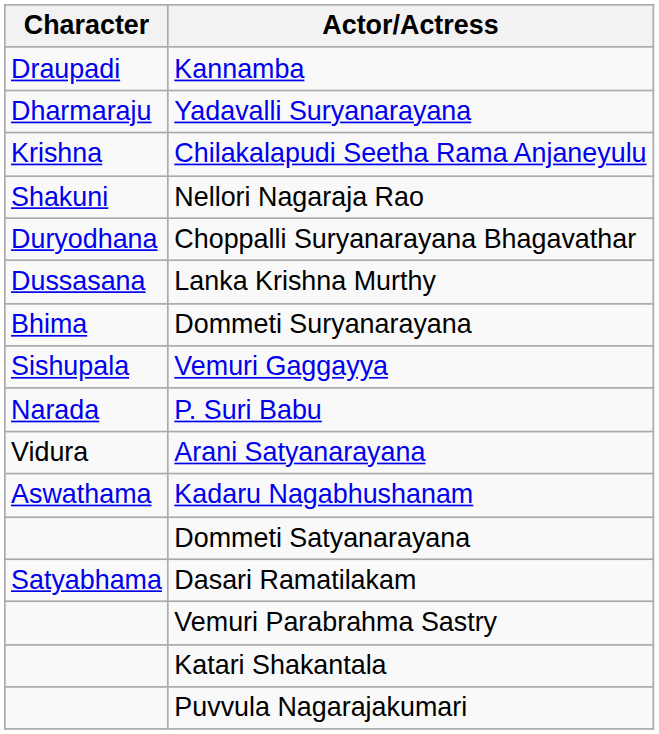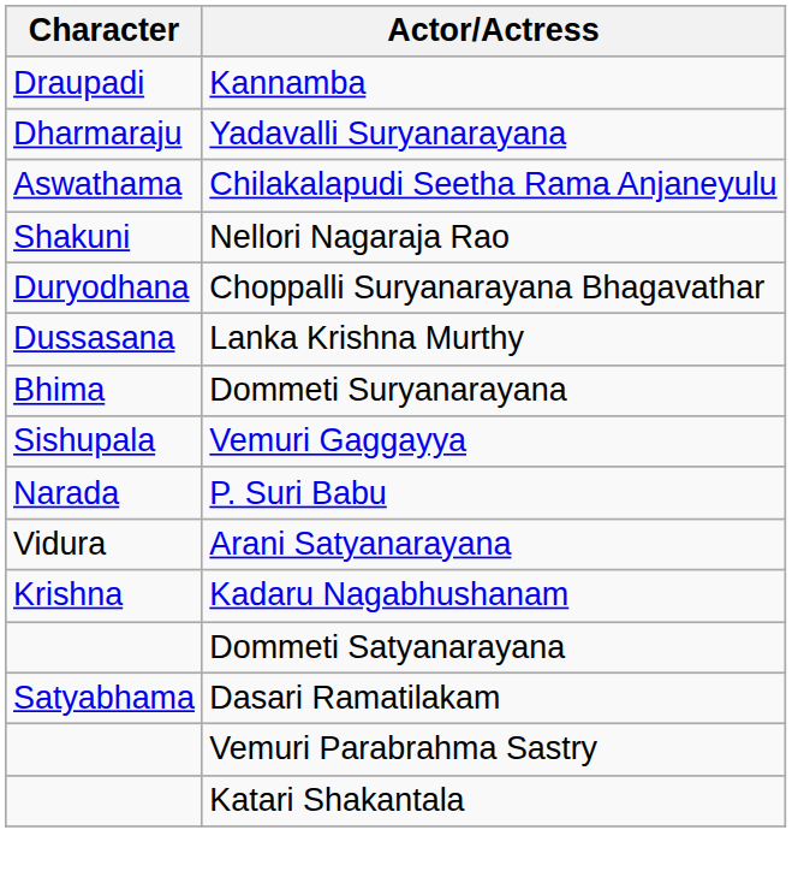 <table class="wikitable">
 <tr>
 <th>Character</th>
 <th>Actor/Actress</th>
 </tr>
 <tr>
 <td><a href='#'>Draupadi</a></td>
 <td><a href='#'>Kannamba</a></td>
 </tr>
 <tr>
 <td><a href='#'>Dharmaraju</a></td>
 <td><a href='#'>Yadavalli Suryanarayana</a></td>
 </tr>
 <tr>
-<td><a href='#'>Krishna</a></td>
+<td><a href='#'>Aswathama</a></td>
 <td><a href='#'>Chilakalapudi Seetha Rama Anjaneyulu</a></td>
 </tr>
 <tr>
 <td><a href='#'>Shakuni</a></td>
 <td>Nellori Nagaraja Rao</td>
 </tr>
 <tr>
 <td><a href='#'>Duryodhana</a></td>
 <td>Choppalli Suryanarayana Bhagavathar</td>
 </tr>
 <tr>
 <td><a href='#'>Dussasana</a></td>
 <td>Lanka Krishna Murthy</td>
 </tr>
 <tr>
 <td><a href='#'>Bhima</a></td>
 <td>Dommeti Suryanarayana</td>
 </tr>
 <tr>
 <td><a href='#'>Sishupala</a></td>
 <td><a href='#'>Vemuri Gaggayya</a></td>
 </tr>
 <tr>
 <td><a href='#'>Narada</a></td>
 <td><a href='#'>P. Suri Babu</a></td>
 </tr>
 <tr>
 <td>Vidura</td>
 <td><a href='#'>Arani Satyanarayana</a></td>
 </tr>
 <tr>
-<td><a href='#'>Aswathama</a></td>
+<td><a href='#'>Krishna</a></td>
 <td><a href='#'>Kadaru Nagabhushanam</a></td>
 </tr>
 <tr>
 <td></td>
 <td>Dommeti Satyanarayana</td>
 </tr>
 <tr>
 <td><a href='#'>Satyabhama</a></td>
 <td>Dasari Ramatilakam</td>
 </tr>
 <tr>
 <td></td>
 <td>Vemuri Parabrahma Sastry</td>
 </tr>
 <tr>
 <td></td>
 <td>Katari Shakantala</td>
 </tr>
-<tr>
-<td></td>
-<td>Puvvula Nagarajakumari</td>
-</tr>
 </table>
